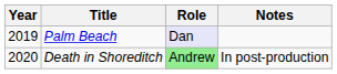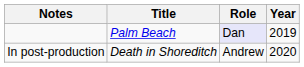 <table class="wikitable unsortable">
 <tr>
-<th scope="col">Year</th>
+<th scope="col">Notes</th>
 <th scope="col">Title</th>
 <th scope="col">Role</th>
-<th scope="col">Notes</th>
+<th scope="col">Year</th>
 </tr>
 <tr>
-<td>2019</td>
+<td></td>
 <td><em><a href='#'>Palm Beach</a></em></td>
 <td style="background: lavender;">Dan</td>
-<td></td>
+<td>2019</td>
 </tr>
 <tr>
+<td>In post-production</td>
+<td><em>Death in Shoreditch </em></td>
+<td>Andrew</td>
 <td>2020</td>
-<td><em>Death in Shoreditch </em></td>
-<td style="background: lightgreen;">Andrew</td>
-<td>In post-production</td>
 </tr>
 </table>
